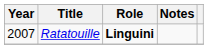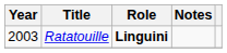 <table class="wikitable">
 <tr>
 <th>Year</th>
 <th>Title</th>
 <th>Role</th>
 <th>Notes</th>
 <th></th>
 </tr>
 <tr>
-<td>2007</td>
+<td>2003</td>
 <td><em><a href='#'>Ratatouille</a></em></td>
 <td><strong>Linguini</strong></td>
 <td></td>
 <td></td>
 </tr>
 <tr>
 </tr>
 </table>
